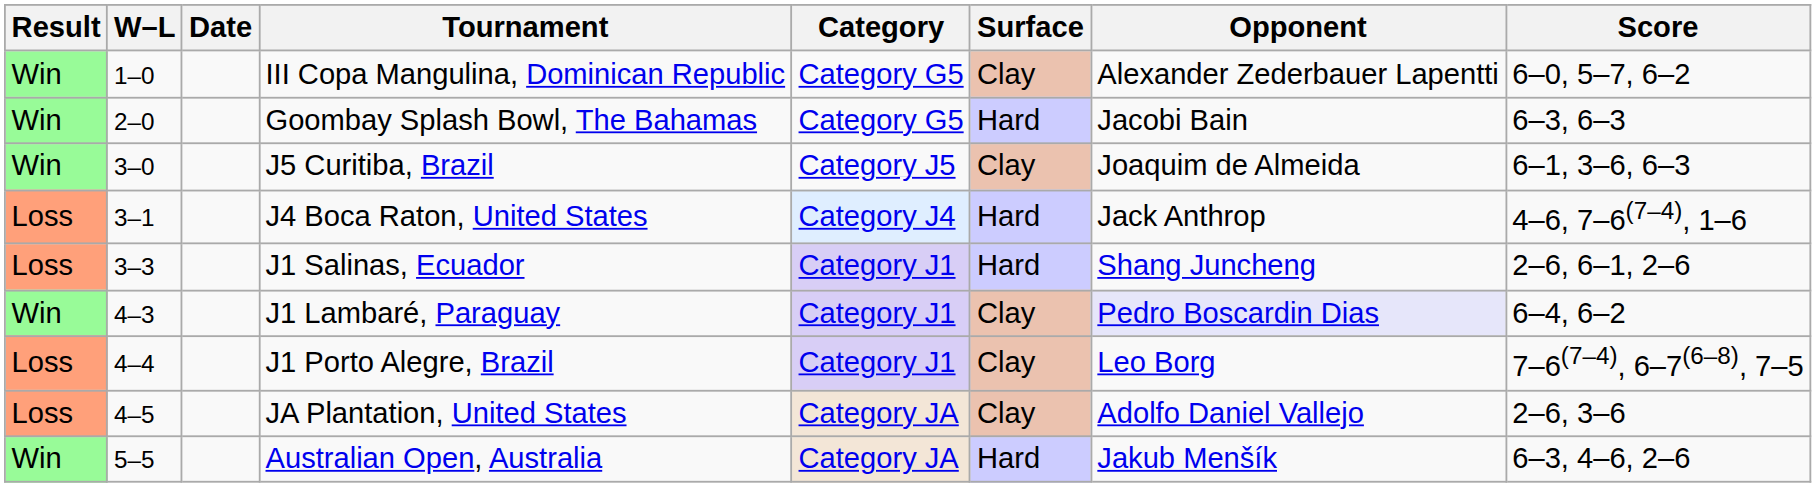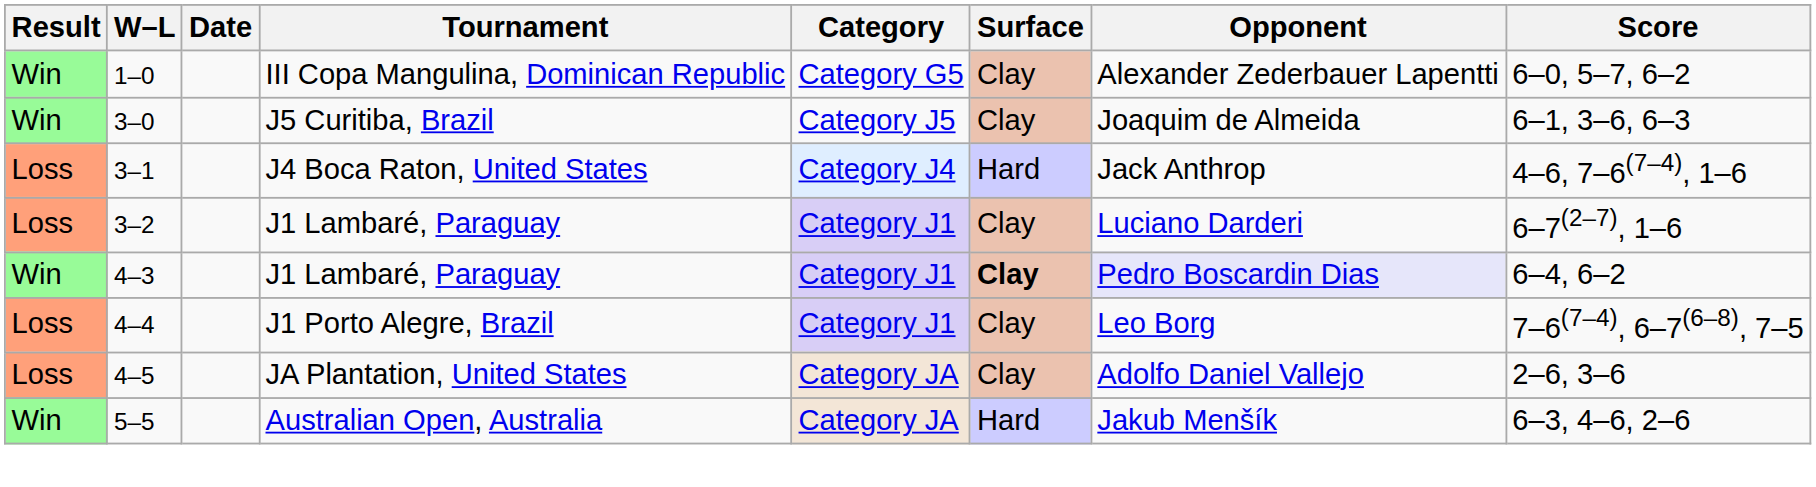 <table class="sortable wikitable">
 <tr>
 <th>Result</th>
 <th class="unsortable">W–L</th>
 <th>Date</th>
 <th>Tournament</th>
 <th>Category</th>
 <th>Surface</th>
 <th>Opponent</th>
 <th class="unsortable">Score</th>
 </tr>
 <tr>
 <td bgcolor="98fb98">Win</td>
 <td><small>1–0</small></td>
 <td></td>
 <td>III Copa Mangulina, <a href='#'>Dominican Republic</a></td>
 <td><a href='#'>Category G5</a></td>
 <td bgcolor=EBC2AF>Clay</td>
 <td> Alexander Zederbauer Lapentti</td>
 <td>6–0, 5–7, 6–2</td>
 </tr>
 <tr>
 <td bgcolor="98fb98">Win</td>
-<td><small>2–0</small></td>
-<td></td>
-<td>Goombay Splash Bowl, <a href='#'>The Bahamas</a></td>
-<td><a href='#'>Category G5</a></td>
-<td bgcolor=CCCCFF>Hard</td>
-<td> Jacobi Bain</td>
-<td>6–3, 6–3</td>
-</tr>
-<tr>
-<td bgcolor="98fb98">Win</td>
 <td><small>3–0</small></td>
 <td></td>
 <td>J5 Curitiba, <a href='#'>Brazil</a></td>
 <td><a href='#'>Category J5</a></td>
 <td bgcolor=EBC2AF>Clay</td>
 <td> Joaquim de Almeida</td>
 <td>6–1, 3–6, 6–3</td>
 </tr>
 <tr>
 <td bgcolor="FFA07A">Loss</td>
 <td><small>3–1</small></td>
 <td></td>
 <td>J4 Boca Raton, <a href='#'>United States</a></td>
 <td bgcolor="dfeeff"><a href='#'>Category J4</a></td>
 <td bgcolor=CCCCFF>Hard</td>
 <td> Jack Anthrop</td>
 <td>4–6, 7–6<sup>(7–4)</sup>, 1–6</td>
 </tr>
 <tr>
 <td bgcolor="FFA07A">Loss</td>
-<td><small>3–3</small></td>
+<td><small>3–2</small></td>
 <td></td>
-<td>J1 Salinas, <a href='#'>Ecuador</a></td>
+<td>J1 Lambaré, <a href='#'>Paraguay</a></td>
 <td bgcolor="d8cef6"><a href='#'>Category J1</a></td>
-<td bgcolor=CCCCFF>Hard</td>
-<td> <a href='#'>Shang Juncheng</a></td>
-<td>2–6, 6–1, 2–6</td>
+<td bgcolor=EBC2AF>Clay</td>
+<td> <a href='#'>Luciano Darderi</a></td>
+<td>6–7<sup>(2–7)</sup>, 1–6</td>
 </tr>
 <tr>
 <td bgcolor="98fb98">Win</td>
 <td><small>4–3</small></td>
 <td></td>
 <td>J1 Lambaré, <a href='#'>Paraguay</a></td>
 <td bgcolor="d8cef6"><a href='#'>Category J1</a></td>
-<td bgcolor=EBC2AF>Clay</td>
+<td bgcolor=EBC2AF><strong>Clay</strong></td>
 <td style="background: lavender;"> <a href='#'>Pedro Boscardin Dias</a></td>
 <td>6–4, 6–2</td>
 </tr>
 <tr>
 <td bgcolor="FFA07A">Loss</td>
 <td><small>4–4</small></td>
 <td></td>
 <td>J1 Porto Alegre, <a href='#'>Brazil</a></td>
 <td bgcolor="d8cef6"><a href='#'>Category J1</a></td>
 <td bgcolor=EBC2AF>Clay</td>
 <td> <a href='#'>Leo Borg</a></td>
 <td>7–6<sup>(7–4)</sup>, 6–7<sup>(6–8)</sup>, 7–5</td>
 </tr>
 <tr>
 <td bgcolor="FFA07A">Loss</td>
 <td><small>4–5</small></td>
 <td></td>
 <td>JA Plantation, <a href='#'>United States</a></td>
 <td bgcolor="F3E6D7"><a href='#'>Category JA</a></td>
 <td bgcolor=EBC2AF>Clay</td>
 <td> <a href='#'>Adolfo Daniel Vallejo</a></td>
 <td>2–6, 3–6</td>
 </tr>
 <tr>
 <td bgcolor="98fb98">Win</td>
 <td><small>5–5</small></td>
 <td><a href='#'></a></td>
 <td><a href='#'>Australian Open</a>, <a href='#'>Australia</a></td>
 <td bgcolor="F3E6D7"><a href='#'>Category JA</a></td>
 <td bgcolor=CCCCFF>Hard</td>
 <td> <a href='#'>Jakub Menšík</a></td>
 <td>6–3, 4–6, 2–6</td>
 </tr>
 </table>
